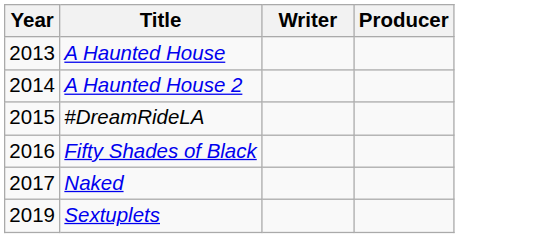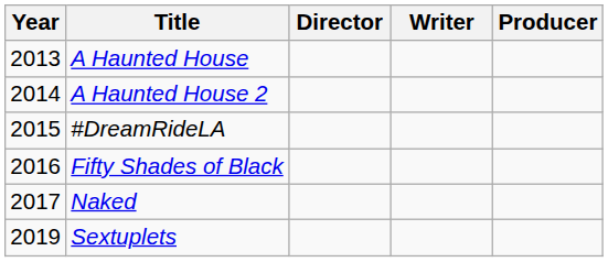 <table class="wikitable">
 <tr>
 <th>Year</th>
 <th>Title</th>
+<th width=65>Director</th>
 <th width=65>Writer</th>
 <th width=65>Producer</th>
 </tr>
 <tr>
 <td>2013</td>
 <td><em><a href='#'>A Haunted House</a></em></td>
 <td></td>
 <td></td>
+<td></td>
 </tr>
 <tr>
 <td>2014</td>
 <td><em><a href='#'>A Haunted House 2</a></em></td>
+<td></td>
 <td></td>
 <td></td>
 </tr>
 <tr>
 <td>2015</td>
 <td><em>#DreamRideLA</em></td>
 <td></td>
 <td></td>
+<td></td>
 </tr>
 <tr>
 <td>2016</td>
 <td><em><a href='#'>Fifty Shades of Black</a></em></td>
+<td></td>
 <td></td>
 <td></td>
 </tr>
 <tr>
 <td>2017</td>
 <td><em><a href='#'>Naked</a></em></td>
 <td></td>
 <td></td>
+<td></td>
 </tr>
 <tr>
 <td>2019</td>
 <td><em><a href='#'>Sextuplets</a></em></td>
 <td></td>
 <td></td>
+<td></td>
 </tr>
 </table>
